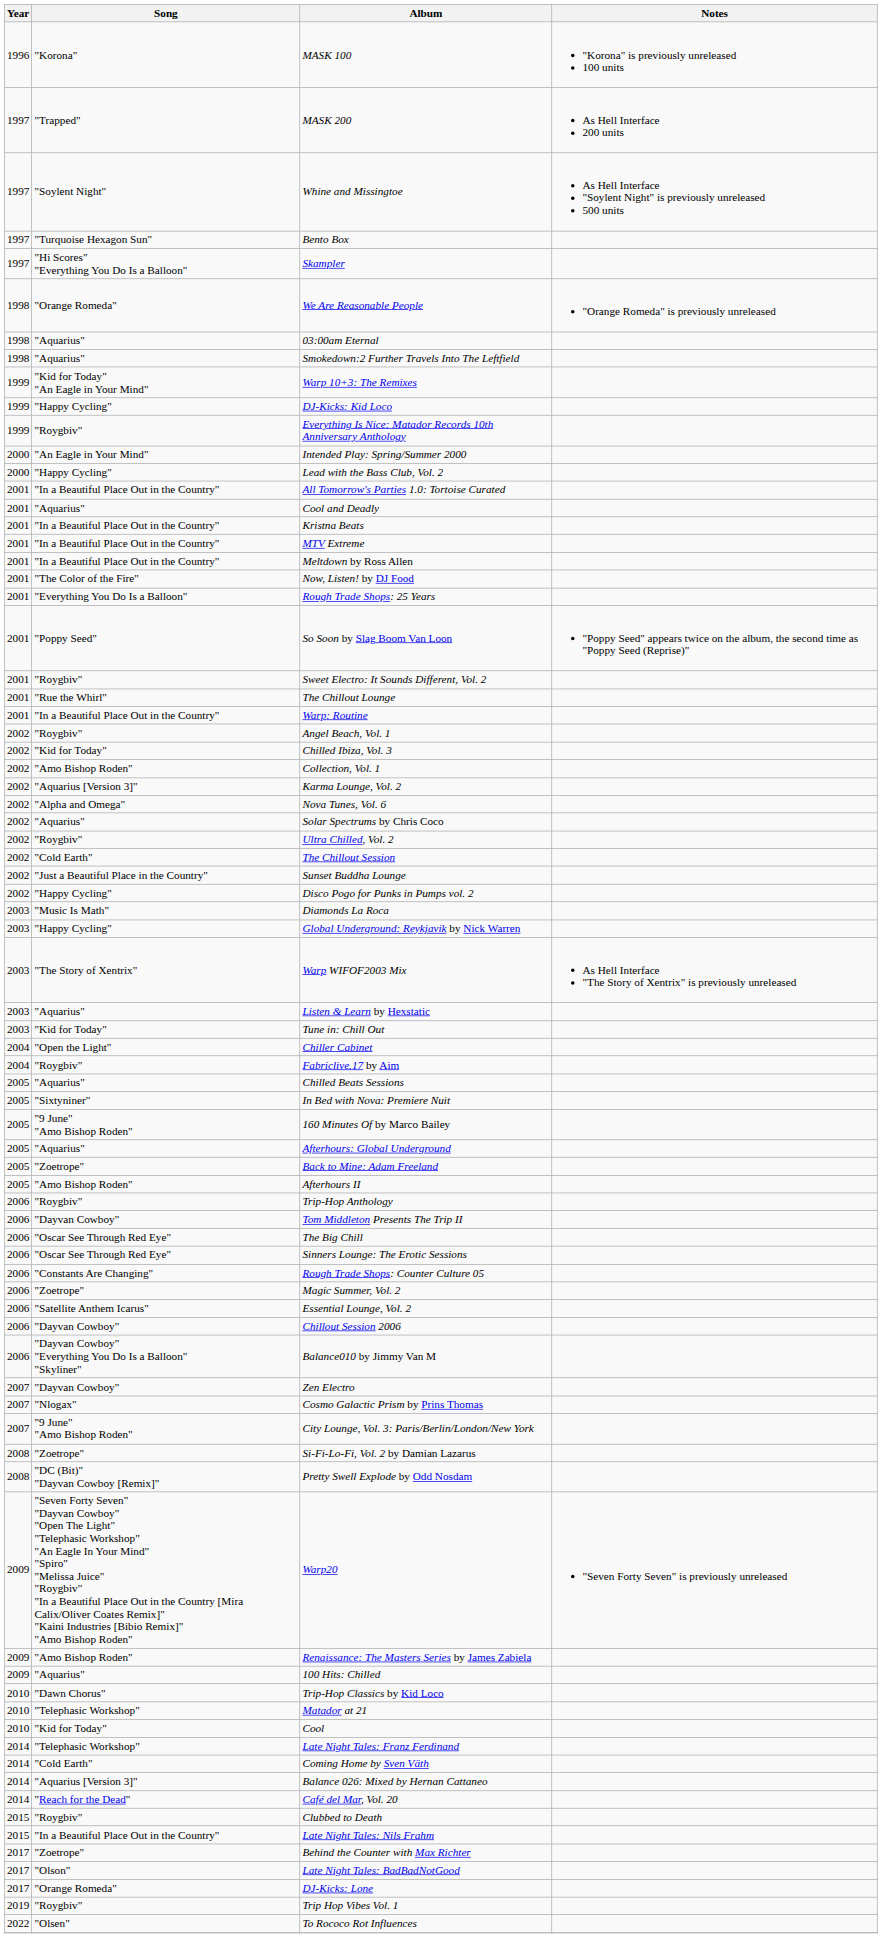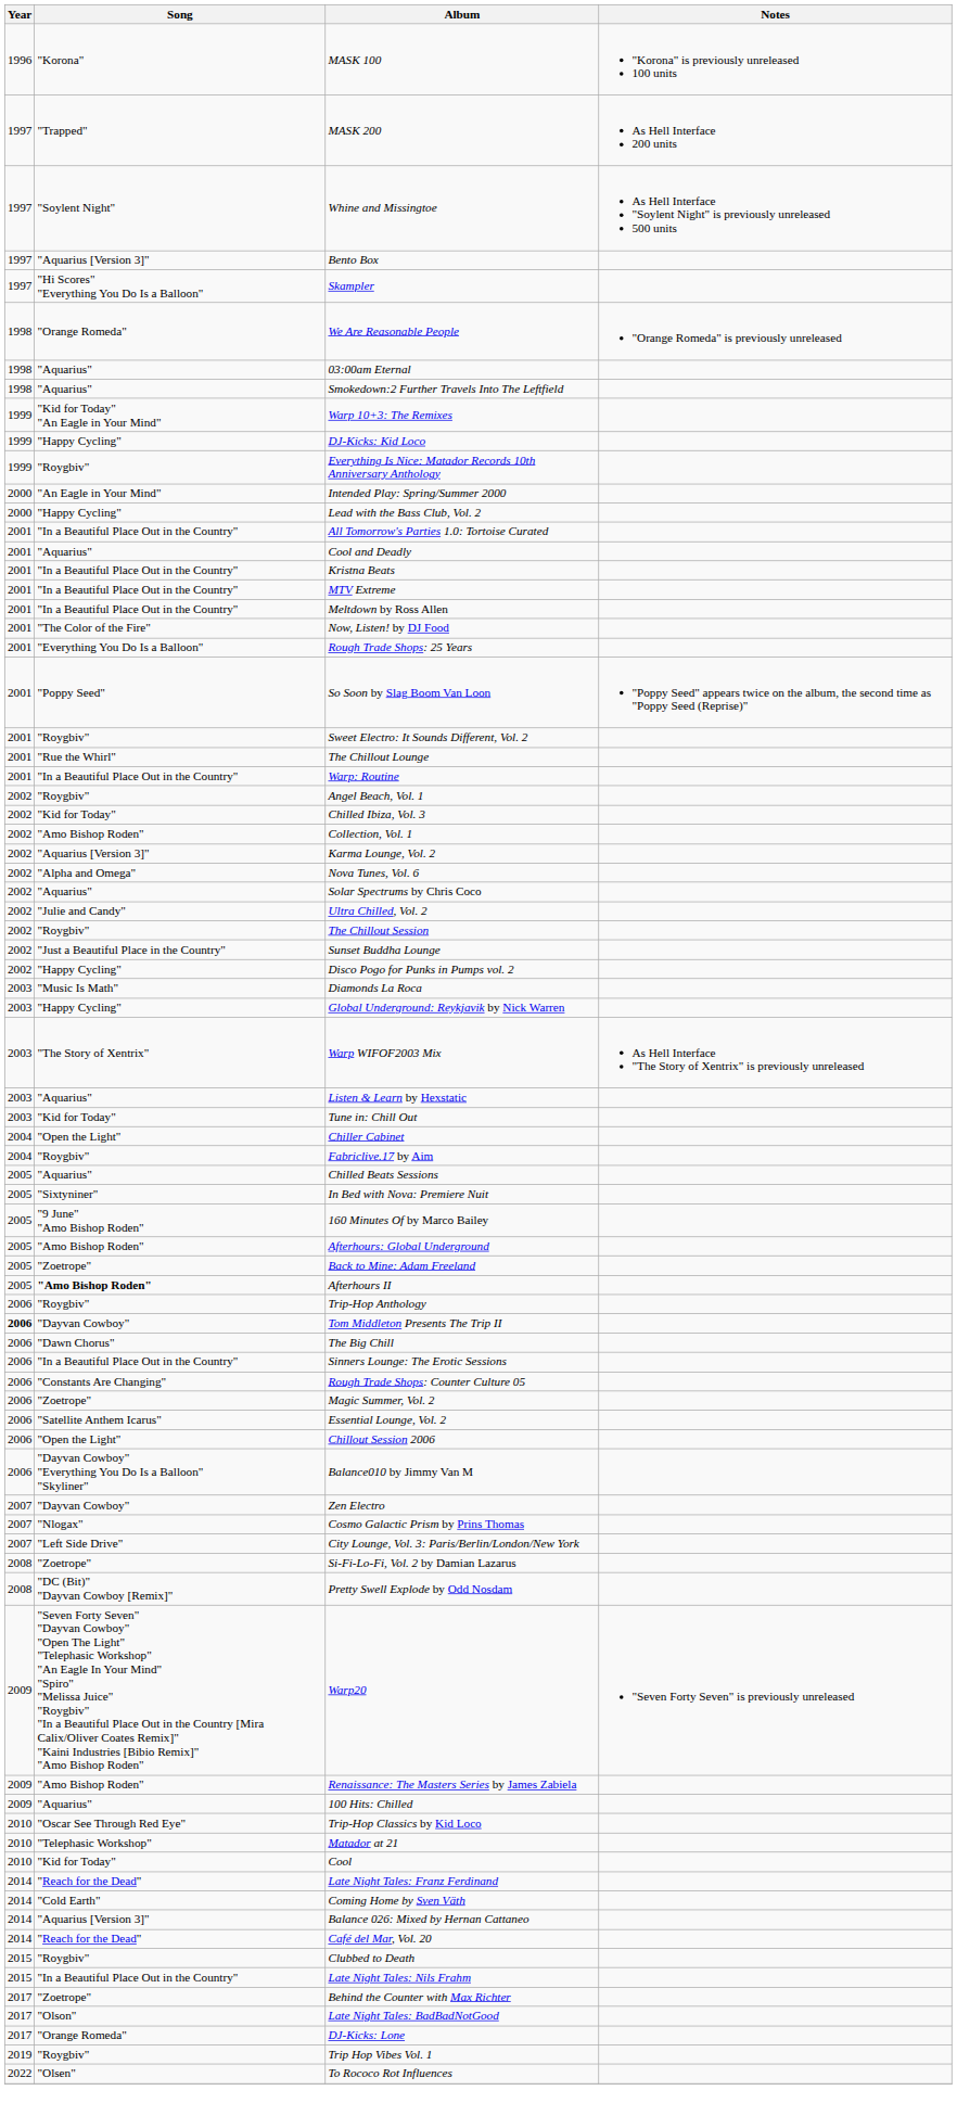 <table class="wikitable">
 <tr>
 <th>Year</th>
 <th>Song</th>
 <th>Album</th>
 <th>Notes</th>
 </tr>
 <tr>
 <td>1996</td>
 <td>"Korona"</td>
 <td><em>MASK 100</em></td>
 <td><br><ul><li>"Korona" is previously unreleased</li><li>100 units</li></ul></td>
 </tr>
 <tr>
 <td>1997</td>
 <td>"Trapped"</td>
 <td><em>MASK 200</em></td>
 <td><br><ul><li>As Hell Interface</li><li>200 units</li></ul></td>
 </tr>
 <tr>
 <td>1997</td>
 <td>"Soylent Night"</td>
 <td><em>Whine and Missingtoe</em></td>
 <td><br><ul><li>As Hell Interface</li><li>"Soylent Night" is previously unreleased</li><li>500 units</li></ul></td>
 </tr>
 <tr>
 <td>1997</td>
-<td>"Turquoise Hexagon Sun"</td>
+<td>"Aquarius [Version 3]"</td>
 <td><em>Bento Box</em></td>
 <td></td>
 </tr>
 <tr>
 <td>1997</td>
 <td>"Hi Scores"<br>"Everything You Do Is a Balloon"</td>
 <td><em><a href='#'>Skampler</a></em></td>
 <td></td>
 </tr>
 <tr>
 <td>1998</td>
 <td>"Orange Romeda"</td>
 <td><em><a href='#'>We Are Reasonable People</a></em></td>
 <td><br><ul><li>"Orange Romeda" is previously unreleased</li></ul></td>
 </tr>
 <tr>
 <td>1998</td>
 <td>"Aquarius"</td>
 <td><em>03:00am Eternal</em></td>
 <td></td>
 </tr>
 <tr>
 <td>1998</td>
 <td>"Aquarius"</td>
 <td><em>Smokedown:2 Further Travels Into The Leftfield</em></td>
 <td></td>
 </tr>
 <tr>
 <td>1999</td>
 <td>"Kid for Today"<br>"An Eagle in Your Mind"</td>
 <td><em><a href='#'>Warp 10+3: The Remixes</a></em></td>
 <td></td>
 </tr>
 <tr>
 <td>1999</td>
 <td>"Happy Cycling"</td>
 <td><em><a href='#'>DJ-Kicks: Kid Loco</a></em></td>
 <td></td>
 </tr>
 <tr>
 <td>1999</td>
 <td>"Roygbiv"</td>
 <td><em><a href='#'>Everything Is Nice: Matador Records 10th Anniversary Anthology</a></em></td>
 <td></td>
 </tr>
 <tr>
 <td>2000</td>
 <td>"An Eagle in Your Mind"</td>
 <td><em>Intended Play: Spring/Summer 2000</em></td>
 <td></td>
 </tr>
 <tr>
 <td>2000</td>
 <td>"Happy Cycling"</td>
 <td><em>Lead with the Bass Club, Vol. 2</em></td>
 <td></td>
 </tr>
 <tr>
 <td>2001</td>
 <td>"In a Beautiful Place Out in the Country"</td>
 <td><em><a href='#'>All Tomorrow's Parties</a> 1.0: Tortoise Curated</em></td>
 <td></td>
 </tr>
 <tr>
 <td>2001</td>
 <td>"Aquarius"</td>
 <td><em>Cool and Deadly</em></td>
 <td></td>
 </tr>
 <tr>
 <td>2001</td>
 <td>"In a Beautiful Place Out in the Country"</td>
 <td><em>Kristna Beats</em></td>
 <td></td>
 </tr>
 <tr>
 <td>2001</td>
 <td>"In a Beautiful Place Out in the Country"</td>
 <td><em><a href='#'>MTV</a> Extreme</em></td>
 <td></td>
 </tr>
 <tr>
 <td>2001</td>
 <td>"In a Beautiful Place Out in the Country"</td>
 <td><em>Meltdown</em> by Ross Allen</td>
 <td></td>
 </tr>
 <tr>
 <td>2001</td>
 <td>"The Color of the Fire"</td>
 <td><em>Now, Listen!</em> by <a href='#'>DJ Food</a></td>
 <td></td>
 </tr>
 <tr>
 <td>2001</td>
 <td>"Everything You Do Is a Balloon"</td>
 <td><em><a href='#'>Rough Trade Shops</a>: 25 Years</em></td>
 <td></td>
 </tr>
 <tr>
 <td>2001</td>
 <td>"Poppy Seed"</td>
 <td><em>So Soon</em> by <a href='#'>Slag Boom Van Loon</a></td>
 <td><br><ul><li>"Poppy Seed" appears twice on the album, the second time as "Poppy Seed (Reprise)"</li></ul></td>
 </tr>
 <tr>
 <td>2001</td>
 <td>"Roygbiv"</td>
 <td><em>Sweet Electro: It Sounds Different, Vol. 2</em></td>
 <td></td>
 </tr>
 <tr>
 <td>2001</td>
 <td>"Rue the Whirl"</td>
 <td><em>The Chillout Lounge</em></td>
 <td></td>
 </tr>
 <tr>
 <td>2001</td>
 <td>"In a Beautiful Place Out in the Country"</td>
 <td><em><a href='#'>Warp: Routine</a></em></td>
 <td></td>
 </tr>
 <tr>
 <td>2002</td>
 <td>"Roygbiv"</td>
 <td><em>Angel Beach, Vol. 1</em></td>
 <td></td>
 </tr>
 <tr>
 <td>2002</td>
 <td>"Kid for Today"</td>
 <td><em>Chilled Ibiza, Vol. 3</em></td>
 <td></td>
 </tr>
 <tr>
 <td>2002</td>
 <td>"Amo Bishop Roden"</td>
 <td><em>Collection, Vol. 1</em></td>
 <td></td>
 </tr>
 <tr>
 <td>2002</td>
 <td>"Aquarius [Version 3]"</td>
 <td><em>Karma Lounge, Vol. 2</em></td>
 <td></td>
 </tr>
 <tr>
 <td>2002</td>
 <td>"Alpha and Omega"</td>
 <td><em>Nova Tunes, Vol. 6</em></td>
 <td></td>
 </tr>
 <tr>
 <td>2002</td>
 <td>"Aquarius"</td>
 <td><em>Solar Spectrums</em> by Chris Coco</td>
 <td></td>
 </tr>
 <tr>
 <td>2002</td>
-<td>"Roygbiv"</td>
+<td>"Julie and Candy"</td>
 <td><em><a href='#'>Ultra Chilled</a>, Vol. 2</em></td>
 <td></td>
 </tr>
 <tr>
 <td>2002</td>
-<td>"Cold Earth"</td>
+<td>"Roygbiv"</td>
 <td><em><a href='#'>The Chillout Session</a></em></td>
 <td></td>
 </tr>
 <tr>
 <td>2002</td>
 <td>"Just a Beautiful Place in the Country"</td>
 <td><em>Sunset Buddha Lounge</em></td>
 <td></td>
 </tr>
 <tr>
 <td>2002</td>
 <td>"Happy Cycling"</td>
 <td><em>Disco Pogo for Punks in Pumps vol. 2</em></td>
 <td></td>
 </tr>
 <tr>
 <td>2003</td>
 <td>"Music Is Math"</td>
 <td><em>Diamonds La Roca</em></td>
 <td></td>
 </tr>
 <tr>
 <td>2003</td>
 <td>"Happy Cycling"</td>
 <td><em><a href='#'>Global Underground: Reykjavik</a></em> by <a href='#'>Nick Warren</a></td>
 <td></td>
 </tr>
 <tr>
 <td>2003</td>
 <td>"The Story of Xentrix"</td>
 <td><em><a href='#'>Warp</a> WIFOF2003 Mix</em></td>
 <td><br><ul><li>As Hell Interface</li><li>"The Story of Xentrix" is previously unreleased</li></ul></td>
 </tr>
 <tr>
 <td>2003</td>
 <td>"Aquarius"</td>
 <td><em><a href='#'>Listen & Learn</a></em> by <a href='#'>Hexstatic</a></td>
 <td></td>
 </tr>
 <tr>
 <td>2003</td>
 <td>"Kid for Today"</td>
 <td><em>Tune in: Chill Out</em></td>
 <td></td>
 </tr>
 <tr>
 <td>2004</td>
 <td>"Open the Light"</td>
 <td><em><a href='#'>Chiller Cabinet</a></em></td>
 <td></td>
 </tr>
 <tr>
 <td>2004</td>
 <td>"Roygbiv"</td>
 <td><em><a href='#'>Fabriclive.17</a></em> by <a href='#'>Aim</a></td>
 <td></td>
 </tr>
 <tr>
 <td>2005</td>
 <td>"Aquarius"</td>
 <td><em>Chilled Beats Sessions</em></td>
 <td></td>
 </tr>
 <tr>
 <td>2005</td>
 <td>"Sixtyniner"</td>
 <td><em>In Bed with Nova: Premiere Nuit</em></td>
 <td></td>
 </tr>
 <tr>
 <td>2005</td>
 <td>"9 June"<br>"Amo Bishop Roden"</td>
 <td><em>160 Minutes Of</em> by Marco Bailey</td>
 <td></td>
 </tr>
 <tr>
 <td>2005</td>
-<td>"Aquarius"</td>
+<td>"Amo Bishop Roden"</td>
 <td><em><a href='#'>Afterhours: Global Underground</a></em></td>
 <td></td>
 </tr>
 <tr>
 <td>2005</td>
 <td>"Zoetrope"</td>
 <td><em><a href='#'>Back to Mine: Adam Freeland</a></em></td>
 <td></td>
 </tr>
 <tr>
 <td>2005</td>
-<td>"Amo Bishop Roden"</td>
+<td><strong>"Amo Bishop Roden"</strong></td>
 <td><em>Afterhours II</em></td>
 <td></td>
 </tr>
 <tr>
 <td>2006</td>
 <td>"Roygbiv"</td>
 <td><em>Trip-Hop Anthology</em></td>
 <td></td>
 </tr>
 <tr>
-<td>2006</td>
+<td><strong>2006</strong></td>
 <td>"Dayvan Cowboy"</td>
 <td><em><a href='#'>Tom Middleton</a> Presents The Trip II</em></td>
 <td></td>
 </tr>
 <tr>
 <td>2006</td>
-<td>"Oscar See Through Red Eye"</td>
+<td>"Dawn Chorus"</td>
 <td><em>The Big Chill</em></td>
 <td></td>
 </tr>
 <tr>
 <td>2006</td>
-<td>"Oscar See Through Red Eye"</td>
+<td>"In a Beautiful Place Out in the Country"</td>
 <td><em>Sinners Lounge: The Erotic Sessions</em></td>
 <td></td>
 </tr>
 <tr>
 <td>2006</td>
 <td>"Constants Are Changing"</td>
 <td><em><a href='#'>Rough Trade Shops</a>: Counter Culture 05</em></td>
 <td></td>
 </tr>
 <tr>
 <td>2006</td>
 <td>"Zoetrope"</td>
 <td><em>Magic Summer, Vol. 2</em></td>
 <td></td>
 </tr>
 <tr>
 <td>2006</td>
 <td>"Satellite Anthem Icarus"</td>
 <td><em>Essential Lounge, Vol. 2</em></td>
 <td></td>
 </tr>
 <tr>
 <td>2006</td>
-<td>"Dayvan Cowboy"</td>
+<td>"Open the Light"</td>
 <td><em><a href='#'>Chillout Session</a> 2006</em></td>
 <td></td>
 </tr>
 <tr>
 <td>2006</td>
 <td>"Dayvan Cowboy"<br>"Everything You Do Is a Balloon"<br>"Skyliner"</td>
 <td><em>Balance010</em> by Jimmy Van M</td>
 <td></td>
 </tr>
 <tr>
 <td>2007</td>
 <td>"Dayvan Cowboy"</td>
 <td><em>Zen Electro</em></td>
 <td></td>
 </tr>
 <tr>
 <td>2007</td>
 <td>"Nlogax"</td>
 <td><em>Cosmo Galactic Prism</em> by <a href='#'>Prins Thomas</a></td>
 <td></td>
 </tr>
 <tr>
 <td>2007</td>
-<td>"9 June"<br>"Amo Bishop Roden"</td>
+<td>"Left Side Drive"</td>
 <td><em>City Lounge, Vol. 3: Paris/Berlin/London/New York</em></td>
 <td></td>
 </tr>
 <tr>
 <td>2008</td>
 <td>"Zoetrope"</td>
 <td><em>Si-Fi-Lo-Fi, Vol. 2</em> by Damian Lazarus</td>
 <td></td>
 </tr>
 <tr>
 <td>2008</td>
 <td>"DC (Bit)"<br>"Dayvan Cowboy [Remix]"</td>
 <td><em>Pretty Swell Explode</em> by <a href='#'>Odd Nosdam</a></td>
 <td></td>
 </tr>
 <tr>
 <td>2009</td>
 <td>"Seven Forty Seven"<br>"Dayvan Cowboy"<br>"Open The Light"<br>"Telephasic Workshop"<br>"An Eagle In Your Mind"<br>"Spiro"<br>"Melissa Juice"<br>"Roygbiv"<br>"In a Beautiful Place Out in the Country [Mira Calix/Oliver Coates Remix]"<br>"Kaini Industries [Bibio Remix]"<br>"Amo Bishop Roden"<br></td>
 <td><em><a href='#'>Warp20</a></em></td>
 <td><br><ul><li>"Seven Forty Seven" is previously unreleased</li></ul></td>
 </tr>
 <tr>
 <td>2009</td>
 <td>"Amo Bishop Roden"</td>
 <td><em><a href='#'>Renaissance: The Masters Series</a></em> by <a href='#'>James Zabiela</a></td>
 <td></td>
 </tr>
 <tr>
 <td>2009</td>
 <td>"Aquarius"</td>
 <td><em>100 Hits: Chilled</em></td>
 <td></td>
 </tr>
 <tr>
 <td>2010</td>
-<td>"Dawn Chorus"</td>
+<td>"Oscar See Through Red Eye"</td>
 <td><em>Trip-Hop Classics</em> by <a href='#'>Kid Loco</a></td>
 <td></td>
 </tr>
 <tr>
 <td>2010</td>
 <td>"Telephasic Workshop"</td>
 <td><em><a href='#'>Matador</a> at 21</em></td>
 <td></td>
 </tr>
 <tr>
 <td>2010</td>
 <td>"Kid for Today"</td>
 <td><em>Cool</em></td>
 <td></td>
 </tr>
 <tr>
 <td>2014</td>
-<td>"Telephasic Workshop"</td>
+<td>"<a href='#'>Reach for the Dead</a>"</td>
 <td><em><a href='#'>Late Night Tales: Franz Ferdinand</a></em></td>
 <td></td>
 </tr>
 <tr>
 <td>2014</td>
 <td>"Cold Earth"</td>
 <td><em>Coming Home by <a href='#'>Sven Väth</a></em></td>
 <td></td>
 </tr>
 <tr>
 <td>2014</td>
 <td>"Aquarius [Version 3]"</td>
 <td><em>Balance 026: Mixed by Hernan Cattaneo</em></td>
 <td></td>
 </tr>
 <tr>
 <td>2014</td>
 <td>"<a href='#'>Reach for the Dead</a>"</td>
 <td><em><a href='#'>Café del Mar</a>, Vol. 20</em></td>
 <td></td>
 </tr>
 <tr>
 <td>2015</td>
 <td>"Roygbiv"</td>
 <td><em>Clubbed to Death</em></td>
 <td></td>
 </tr>
 <tr>
 <td>2015</td>
 <td>"In a Beautiful Place Out in the Country"</td>
 <td><em><a href='#'>Late Night Tales: Nils Frahm</a></em></td>
 <td></td>
 </tr>
 <tr>
 <td>2017</td>
 <td>"Zoetrope"</td>
 <td><em>Behind the Counter with <a href='#'>Max Richter</a></em></td>
 <td></td>
 </tr>
 <tr>
 <td>2017</td>
 <td>"Olson"</td>
 <td><em><a href='#'>Late Night Tales: BadBadNotGood</a></em></td>
 <td></td>
 </tr>
 <tr>
 <td>2017</td>
 <td>"Orange Romeda"</td>
 <td><em><a href='#'>DJ-Kicks: Lone</a></em></td>
 <td></td>
 </tr>
 <tr>
 <td>2019</td>
 <td>"Roygbiv"</td>
 <td><em>Trip Hop Vibes Vol. 1</em></td>
 <td></td>
 </tr>
 <tr>
 <td>2022</td>
 <td>"Olsen"</td>
 <td><em>To Rococo Rot Influences</em></td>
 <td></td>
 </tr>
 <tr>
 </tr>
 </table>
